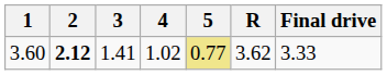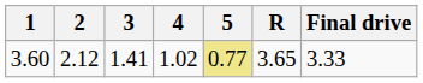 <table class=wikitable>
 <tr>
 <th>1</th>
 <th>2</th>
 <th>3</th>
 <th>4</th>
 <th>5</th>
 <th>R</th>
 <th>Final drive</th>
 </tr>
 <tr>
 <td>3.60</td>
-<td><strong>2.12</strong></td>
+<td>2.12</td>
 <td>1.41</td>
 <td>1.02</td>
 <td style="background: khaki;">0.77</td>
-<td>3.62</td>
+<td>3.65</td>
 <td>3.33</td>
 </tr>
 </table>
